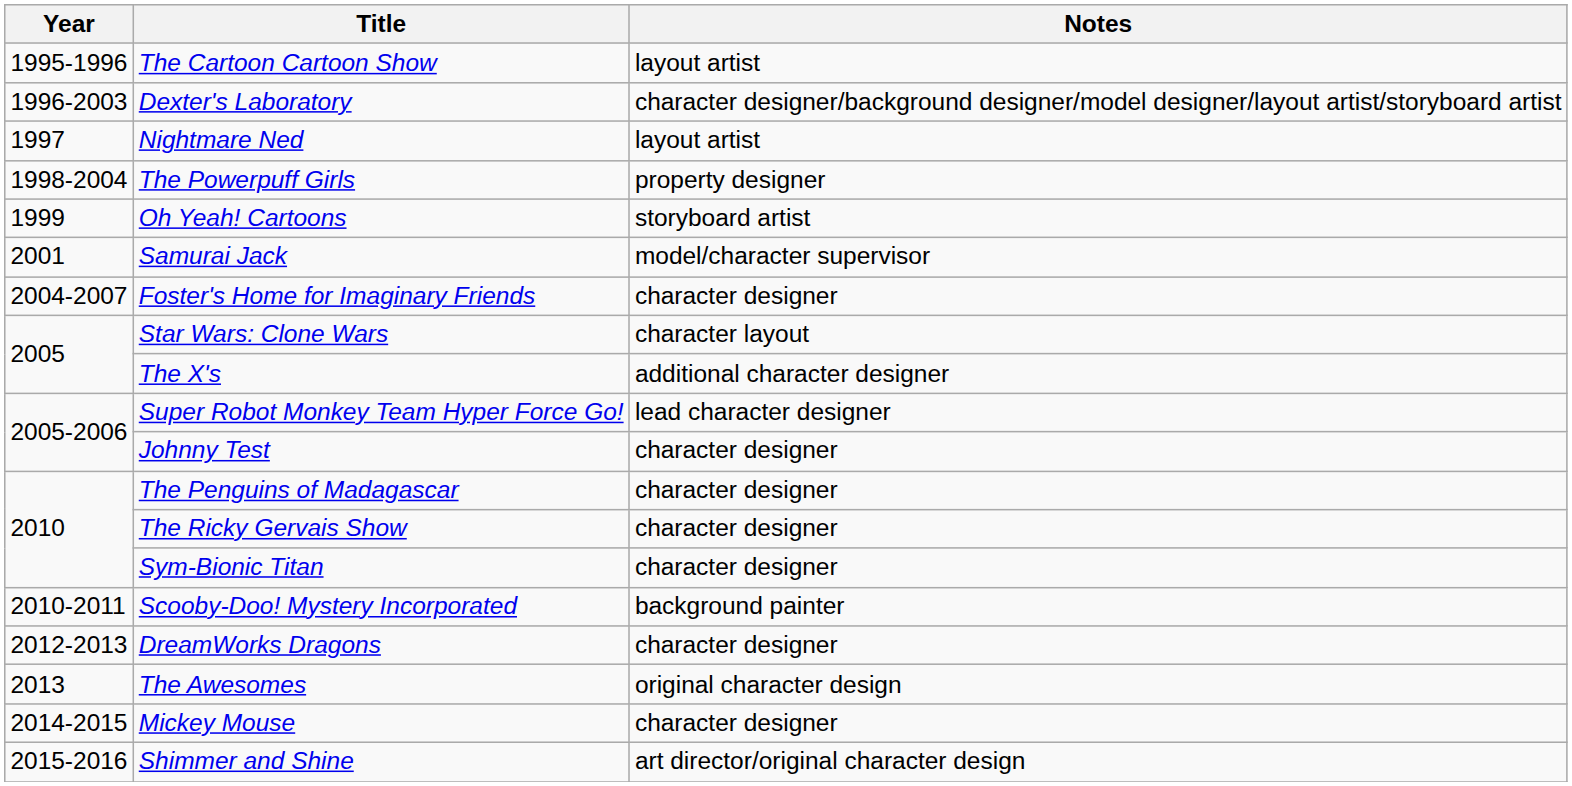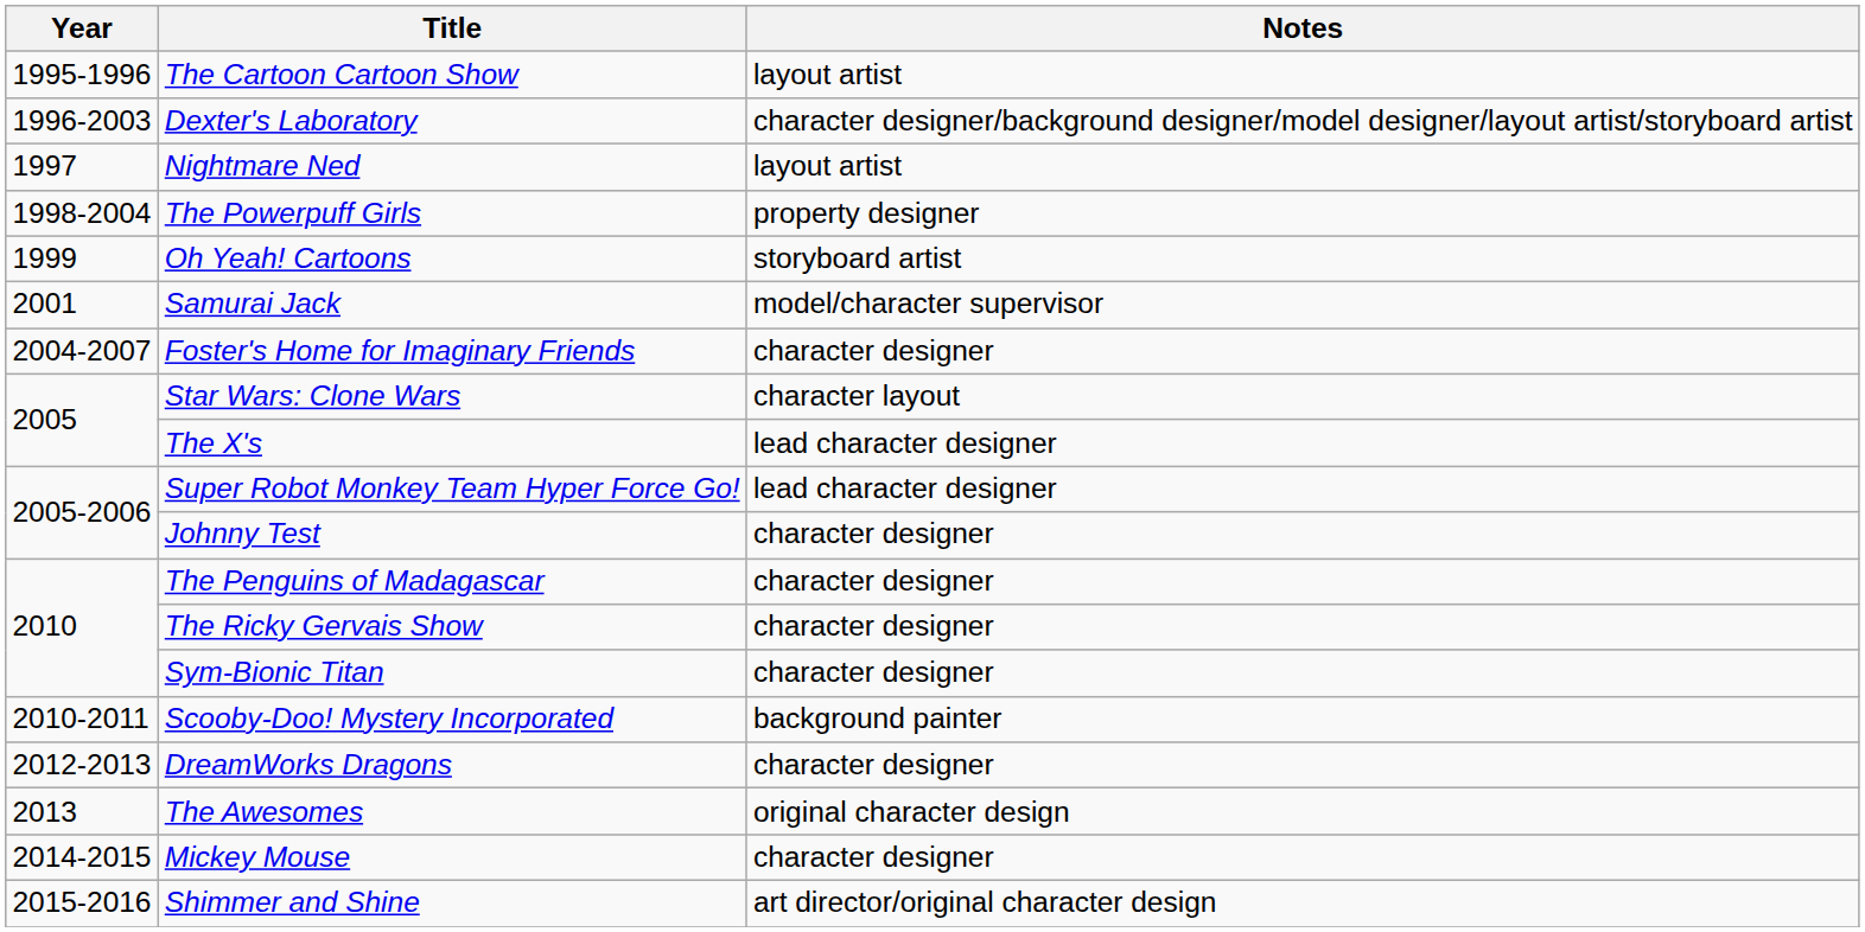 <table class="wikitable sortable">
 <tr>
 <th>Year</th>
 <th>Title</th>
 <th>Notes</th>
 </tr>
 <tr>
 <td>1995-1996</td>
 <td><em><a href='#'>The Cartoon Cartoon Show</a></em></td>
 <td>layout artist</td>
 </tr>
 <tr>
 <td>1996-2003</td>
 <td><em><a href='#'>Dexter's Laboratory</a></em></td>
 <td>character designer/background designer/model designer/layout artist/storyboard artist</td>
 </tr>
 <tr>
 <td>1997</td>
 <td><em><a href='#'>Nightmare Ned</a></em></td>
 <td>layout artist</td>
 </tr>
 <tr>
 <td>1998-2004</td>
 <td><em><a href='#'>The Powerpuff Girls</a></em></td>
 <td>property designer</td>
 </tr>
 <tr>
 <td>1999</td>
 <td><em><a href='#'>Oh Yeah! Cartoons</a></em></td>
 <td>storyboard artist </td>
 </tr>
 <tr>
 <td>2001</td>
 <td><em><a href='#'>Samurai Jack</a></em></td>
 <td>model/character supervisor</td>
 </tr>
 <tr>
 <td>2004-2007</td>
 <td><em><a href='#'>Foster's Home for Imaginary Friends</a></em></td>
 <td>character designer</td>
 </tr>
 <tr>
 <td rowspan="2">2005</td>
 <td><em><a href='#'>Star Wars: Clone Wars</a></em></td>
 <td>character layout</td>
 </tr>
 <tr>
 <td><em><a href='#'>The X's</a></em></td>
-<td>additional character designer</td>
+<td>lead character designer</td>
 </tr>
 <tr>
 <td rowspan="2">2005-2006</td>
 <td><em><a href='#'>Super Robot Monkey Team Hyper Force Go!</a></em></td>
 <td>lead character designer</td>
 </tr>
 <tr>
 <td><em><a href='#'>Johnny Test</a></em></td>
 <td>character designer</td>
 </tr>
 <tr>
 <td rowspan="3">2010</td>
 <td><em><a href='#'>The Penguins of Madagascar</a></em></td>
 <td>character designer</td>
 </tr>
 <tr>
 <td><em><a href='#'>The Ricky Gervais Show</a></em></td>
 <td>character designer</td>
 </tr>
 <tr>
 <td><em><a href='#'>Sym-Bionic Titan</a></em></td>
 <td>character designer</td>
 </tr>
 <tr>
 <td>2010-2011</td>
 <td><em><a href='#'>Scooby-Doo! Mystery Incorporated</a></em></td>
 <td>background painter</td>
 </tr>
 <tr>
 <td>2012-2013</td>
 <td><em><a href='#'>DreamWorks Dragons</a></em></td>
 <td>character designer</td>
 </tr>
 <tr>
 <td>2013</td>
 <td><em><a href='#'>The Awesomes</a></em></td>
 <td>original character design</td>
 </tr>
 <tr>
 <td>2014-2015</td>
 <td><em><a href='#'>Mickey Mouse</a></em></td>
 <td>character designer</td>
 </tr>
 <tr>
 <td>2015-2016</td>
 <td><em><a href='#'>Shimmer and Shine</a></em></td>
 <td>art director/original character design</td>
 </tr>
 </table>
